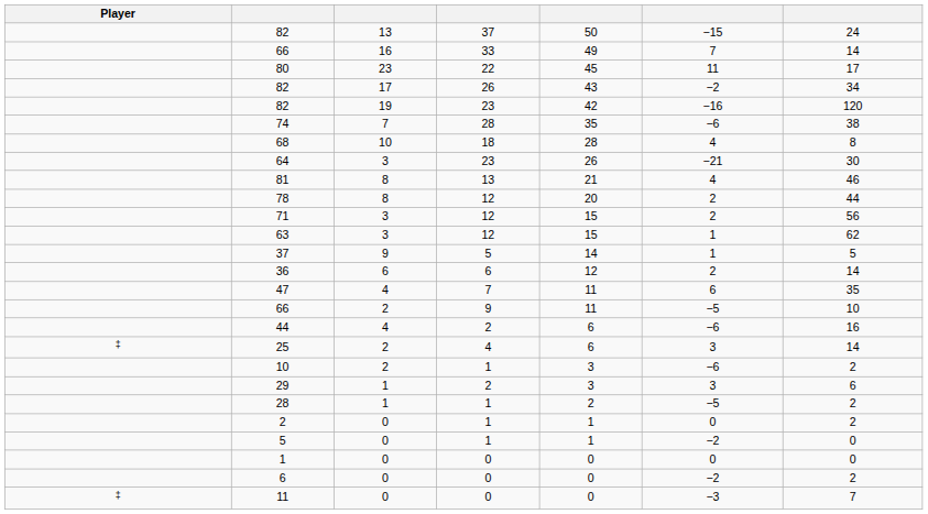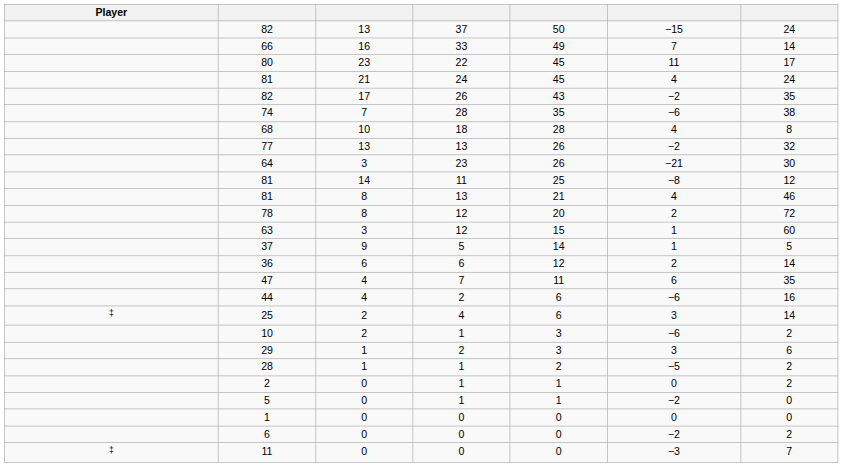 <table class="wikitable sortable" style="width:100%;">
 <tr align=center>
 <th>Player</th>
 <th></th>
 <th></th>
 <th></th>
 <th></th>
 <th data-sort-type="number"></th>
 <th></th>
 </tr>
 <tr align=center>
 <td></td>
 <td>82</td>
 <td>13</td>
 <td>37</td>
 <td>50</td>
 <td>−15</td>
 <td>24</td>
 </tr>
 <tr align=center>
 <td></td>
 <td>66</td>
 <td>16</td>
 <td>33</td>
 <td>49</td>
 <td>7</td>
 <td>14</td>
 </tr>
 <tr align=center>
 <td></td>
 <td>80</td>
 <td>23</td>
 <td>22</td>
 <td>45</td>
 <td>11</td>
 <td>17</td>
 </tr>
 <tr align=center>
 <td></td>
+<td>81</td>
+<td>21</td>
+<td>24</td>
+<td>45</td>
+<td>4</td>
+<td>24</td>
+</tr>
+<tr align=center>
+<td></td>
 <td>82</td>
 <td>17</td>
 <td>26</td>
 <td>43</td>
 <td>−2</td>
-<td>34</td>
-</tr>
-<tr align=center>
-<td></td>
-<td>82</td>
-<td>19</td>
-<td>23</td>
-<td>42</td>
-<td>−16</td>
-<td>120</td>
+<td>35</td>
 </tr>
 <tr align=center>
 <td></td>
 <td>74</td>
 <td>7</td>
 <td>28</td>
 <td>35</td>
 <td>−6</td>
 <td>38</td>
 </tr>
 <tr align=center>
 <td></td>
 <td>68</td>
 <td>10</td>
 <td>18</td>
 <td>28</td>
 <td>4</td>
 <td>8</td>
 </tr>
 <tr align=center>
 <td></td>
+<td>77</td>
+<td>13</td>
+<td>13</td>
+<td>26</td>
+<td>−2</td>
+<td>32</td>
+</tr>
+<tr align=center>
+<td></td>
 <td>64</td>
 <td>3</td>
 <td>23</td>
 <td>26</td>
 <td>−21</td>
 <td>30</td>
+</tr>
+<tr align=center>
+<td></td>
+<td>81</td>
+<td>14</td>
+<td>11</td>
+<td>25</td>
+<td>−8</td>
+<td>12</td>
 </tr>
 <tr align=center>
 <td></td>
 <td>81</td>
 <td>8</td>
 <td>13</td>
 <td>21</td>
 <td>4</td>
 <td>46</td>
 </tr>
 <tr align=center>
 <td></td>
 <td>78</td>
 <td>8</td>
 <td>12</td>
 <td>20</td>
 <td>2</td>
-<td>44</td>
-</tr>
-<tr align=center>
-<td></td>
-<td>71</td>
-<td>3</td>
-<td>12</td>
-<td>15</td>
-<td>2</td>
-<td>56</td>
+<td>72</td>
 </tr>
 <tr align=center>
 <td></td>
 <td>63</td>
 <td>3</td>
 <td>12</td>
 <td>15</td>
 <td>1</td>
-<td>62</td>
+<td>60</td>
 </tr>
 <tr align=center>
 <td></td>
 <td>37</td>
 <td>9</td>
 <td>5</td>
 <td>14</td>
 <td>1</td>
 <td>5</td>
 </tr>
 <tr align=center>
 <td></td>
 <td>36</td>
 <td>6</td>
 <td>6</td>
 <td>12</td>
 <td>2</td>
 <td>14</td>
 </tr>
 <tr align=center>
 <td></td>
 <td>47</td>
 <td>4</td>
 <td>7</td>
 <td>11</td>
 <td>6</td>
 <td>35</td>
-</tr>
-<tr align=center>
-<td></td>
-<td>66</td>
-<td>2</td>
-<td>9</td>
-<td>11</td>
-<td>−5</td>
-<td>10</td>
 </tr>
 <tr align=center>
 <td></td>
 <td>44</td>
 <td>4</td>
 <td>2</td>
 <td>6</td>
 <td>−6</td>
 <td>16</td>
 </tr>
 <tr align=center>
 <td><sup>‡</sup></td>
 <td>25</td>
 <td>2</td>
 <td>4</td>
 <td>6</td>
 <td>3</td>
 <td>14</td>
 </tr>
 <tr align=center>
 <td></td>
 <td>10</td>
 <td>2</td>
 <td>1</td>
 <td>3</td>
 <td>−6</td>
 <td>2</td>
 </tr>
 <tr align=center>
 <td></td>
 <td>29</td>
 <td>1</td>
 <td>2</td>
 <td>3</td>
 <td>3</td>
 <td>6</td>
 </tr>
 <tr align=center>
 <td></td>
 <td>28</td>
 <td>1</td>
 <td>1</td>
 <td>2</td>
 <td>−5</td>
 <td>2</td>
 </tr>
 <tr align=center>
 <td></td>
 <td>2</td>
 <td>0</td>
 <td>1</td>
 <td>1</td>
 <td>0</td>
 <td>2</td>
 </tr>
 <tr align=center>
 <td></td>
 <td>5</td>
 <td>0</td>
 <td>1</td>
 <td>1</td>
 <td>−2</td>
 <td>0</td>
 </tr>
 <tr align=center>
 <td></td>
 <td>1</td>
 <td>0</td>
 <td>0</td>
 <td>0</td>
 <td>0</td>
 <td>0</td>
 </tr>
 <tr align=center>
 <td></td>
 <td>6</td>
 <td>0</td>
 <td>0</td>
 <td>0</td>
 <td>−2</td>
 <td>2</td>
 </tr>
 <tr align=center>
 <td><sup>‡</sup></td>
 <td>11</td>
 <td>0</td>
 <td>0</td>
 <td>0</td>
 <td>−3</td>
 <td>7</td>
 </tr>
 </table>
